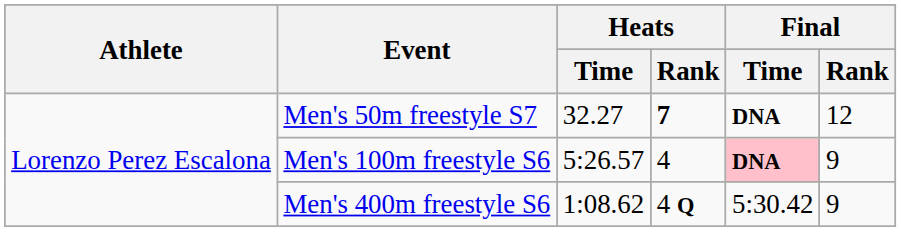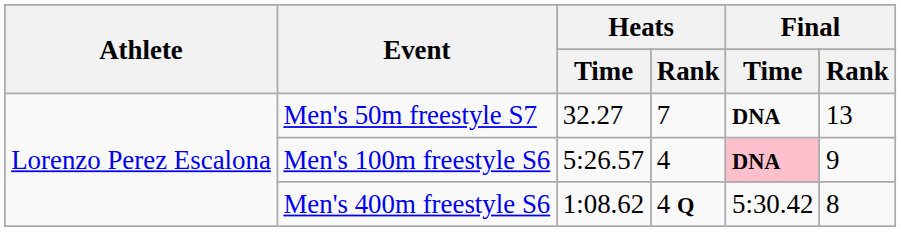 <table class="wikitable" style="font-size:95%">
 <tr>
 <th rowspan="2">Athlete</th>
 <th rowspan="2">Event</th>
 <th colspan="2">Heats</th>
 <th colspan="2">Final</th>
 </tr>
 <tr>
 <th>Time</th>
 <th>Rank</th>
 <th>Time</th>
 <th>Rank</th>
 </tr>
 <tr>
 <td rowspan="3"><a href='#'>Lorenzo Perez Escalona</a></td>
 <td><a href='#'>Men's 50m freestyle S7</a></td>
 <td>32.27</td>
-<td><strong>7</strong></td>
+<td>7</td>
 <td><strong><small>DNA</small></strong></td>
-<td>12</td>
+<td>13</td>
 </tr>
 <tr>
 <td><a href='#'>Men's 100m freestyle S6</a></td>
 <td>5:26.57</td>
 <td>4</td>
 <td style="background: pink;"><strong><small>DNA</small></strong></td>
 <td>9</td>
 </tr>
 <tr>
 <td><a href='#'>Men's 400m freestyle S6</a></td>
 <td>1:08.62</td>
 <td>4 <strong><small>Q</small></strong></td>
 <td>5:30.42</td>
-<td>9</td>
+<td>8</td>
 </tr>
 </table>
